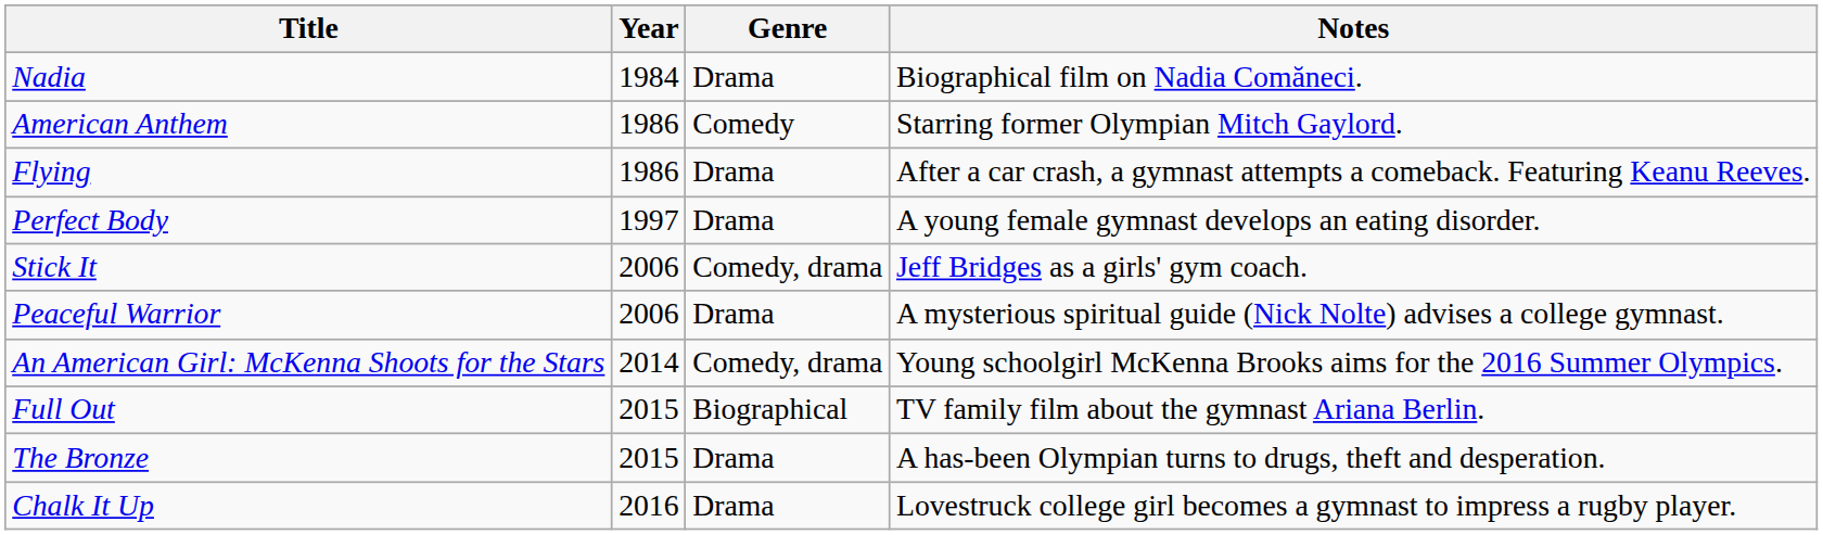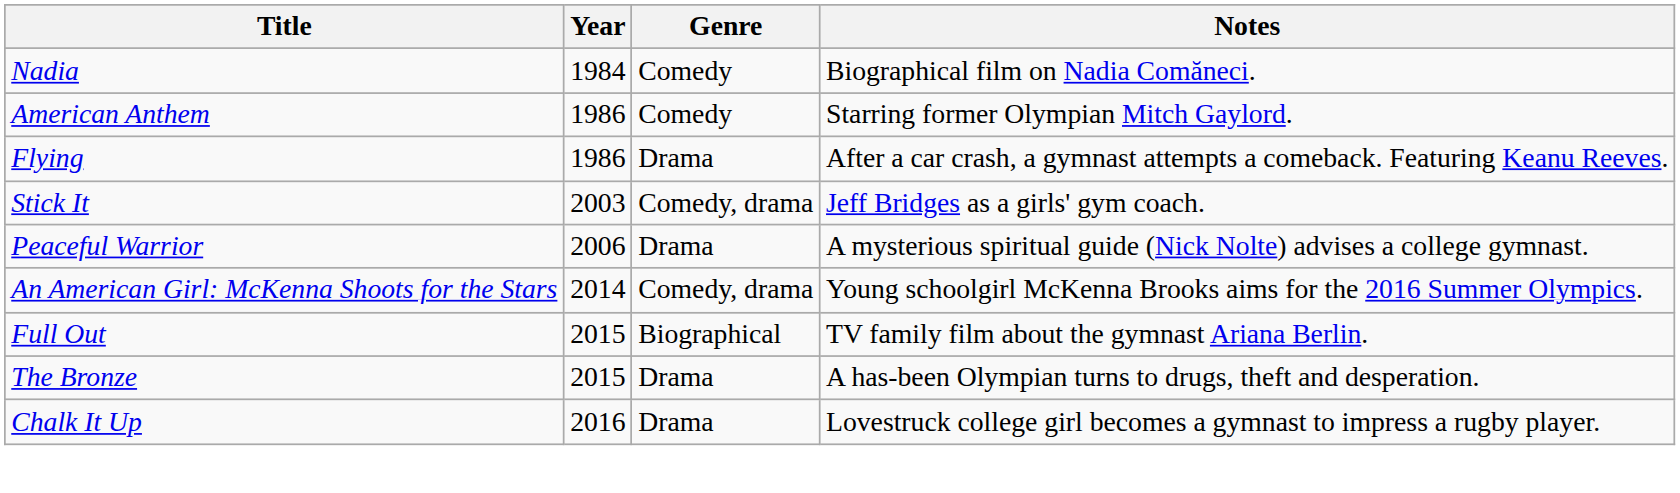 <table class="wikitable sortable">
 <tr>
 <th>Title</th>
 <th>Year</th>
 <th>Genre</th>
 <th>Notes</th>
 </tr>
 <tr>
 <td><em><a href='#'>Nadia</a></em></td>
 <td>1984</td>
-<td>Drama</td>
+<td>Comedy</td>
 <td>Biographical film on <a href='#'>Nadia Comăneci</a>.</td>
 </tr>
 <tr>
 <td><em><a href='#'>American Anthem</a></em></td>
 <td>1986</td>
 <td>Comedy</td>
 <td>Starring former Olympian <a href='#'>Mitch Gaylord</a>.</td>
 </tr>
 <tr>
 <td><em><a href='#'>Flying</a></em></td>
 <td>1986</td>
 <td>Drama</td>
 <td>After a car crash, a gymnast attempts a comeback. Featuring <a href='#'>Keanu Reeves</a>.</td>
 </tr>
 <tr>
-<td><em><a href='#'>Perfect Body</a></em></td>
-<td>1997</td>
-<td>Drama</td>
-<td>A young female gymnast develops an eating disorder.</td>
-</tr>
-<tr>
 <td><em><a href='#'>Stick It</a></em></td>
-<td>2006</td>
+<td>2003</td>
 <td>Comedy, drama</td>
 <td><a href='#'>Jeff Bridges</a> as a girls' gym coach.</td>
 </tr>
 <tr>
 <td><em><a href='#'>Peaceful Warrior</a></em></td>
 <td>2006</td>
 <td>Drama</td>
 <td>A mysterious spiritual guide (<a href='#'>Nick Nolte</a>) advises a college gymnast.</td>
 </tr>
 <tr>
 <td><em><a href='#'>An American Girl: McKenna Shoots for the Stars</a></em></td>
 <td>2014</td>
 <td>Comedy, drama</td>
 <td>Young schoolgirl McKenna Brooks aims for the <a href='#'>2016 Summer Olympics</a>.</td>
 </tr>
 <tr>
 <td><em><a href='#'>Full Out</a></em></td>
 <td>2015</td>
 <td>Biographical</td>
 <td>TV family film about the gymnast <a href='#'>Ariana Berlin</a>.</td>
 </tr>
 <tr>
 <td><em><a href='#'>The Bronze</a></em></td>
 <td>2015</td>
 <td>Drama</td>
 <td>A has-been Olympian turns to drugs, theft and desperation.</td>
 </tr>
 <tr>
 <td><em><a href='#'>Chalk It Up</a></em></td>
 <td>2016</td>
 <td>Drama</td>
 <td>Lovestruck college girl becomes a gymnast to impress a rugby player.</td>
 </tr>
 </table>
